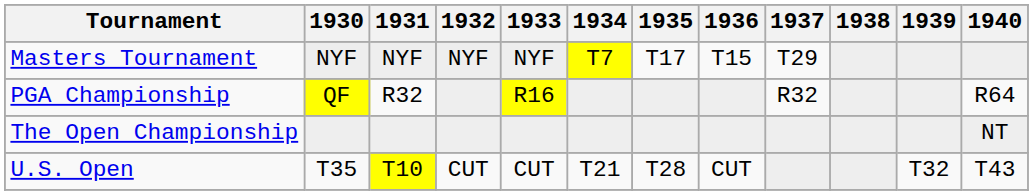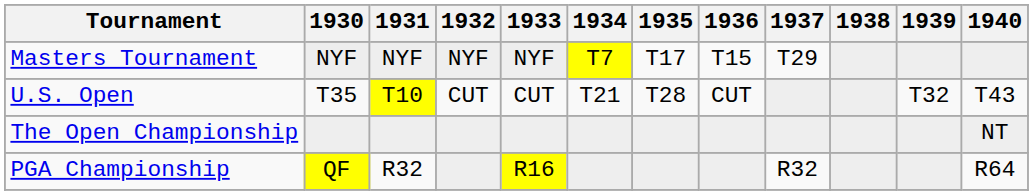 <table class="wikitable" style="font-size:95%;text-align:center;">
 <tr>
 <th>Tournament</th>
 <th>1930</th>
 <th>1931</th>
 <th>1932</th>
 <th>1933</th>
 <th>1934</th>
 <th>1935</th>
 <th>1936</th>
 <th>1937</th>
 <th>1938</th>
 <th>1939</th>
 <th>1940</th>
 </tr>
 <tr>
 <td align=left><a href='#'>Masters Tournament</a></td>
 <td style="background:#eeeeee;">NYF</td>
 <td style="background:#eeeeee;">NYF</td>
 <td style="background:#eeeeee;">NYF</td>
 <td style="background:#eeeeee;">NYF</td>
 <td style="background:yellow;">T7</td>
 <td>T17</td>
 <td>T15</td>
 <td>T29</td>
 <td style="background:#eeeeee;"></td>
 <td style="background:#eeeeee;"></td>
 <td style="background:#eeeeee;"></td>
 </tr>
 <tr>
-<td align=left><a href='#'>PGA Championship</a></td>
-<td style="background:yellow;">QF</td>
-<td>R32</td>
-<td style="background:#eeeeee;"></td>
-<td style="background:yellow;">R16</td>
+<td align=left><a href='#'>U.S. Open</a></td>
+<td>T35</td>
+<td style="background:yellow;">T10</td>
+<td>CUT</td>
+<td>CUT</td>
+<td>T21</td>
+<td>T28</td>
+<td>CUT</td>
 <td style="background:#eeeeee;"></td>
 <td style="background:#eeeeee;"></td>
-<td style="background:#eeeeee;"></td>
-<td>R32</td>
-<td style="background:#eeeeee;"></td>
-<td style="background:#eeeeee;"></td>
-<td>R64</td>
+<td>T32</td>
+<td>T43</td>
 </tr>
 <tr>
 <td align=left><a href='#'>The Open Championship</a></td>
 <td style="background:#eeeeee;"></td>
 <td style="background:#eeeeee;"></td>
 <td style="background:#eeeeee;"></td>
 <td style="background:#eeeeee;"></td>
 <td style="background:#eeeeee;"></td>
 <td style="background:#eeeeee;"></td>
 <td style="background:#eeeeee;"></td>
 <td style="background:#eeeeee;"></td>
 <td style="background:#eeeeee;"></td>
 <td style="background:#eeeeee;"></td>
 <td style="background:#eeeeee;">NT</td>
 </tr>
 <tr>
-<td align=left><a href='#'>U.S. Open</a></td>
-<td>T35</td>
-<td style="background:yellow;">T10</td>
-<td>CUT</td>
-<td>CUT</td>
-<td>T21</td>
-<td>T28</td>
-<td>CUT</td>
+<td align=left><a href='#'>PGA Championship</a></td>
+<td style="background:yellow;">QF</td>
+<td>R32</td>
+<td style="background:#eeeeee;"></td>
+<td style="background:yellow;">R16</td>
 <td style="background:#eeeeee;"></td>
 <td style="background:#eeeeee;"></td>
-<td>T32</td>
-<td>T43</td>
+<td style="background:#eeeeee;"></td>
+<td>R32</td>
+<td style="background:#eeeeee;"></td>
+<td style="background:#eeeeee;"></td>
+<td>R64</td>
 </tr>
 </table>
